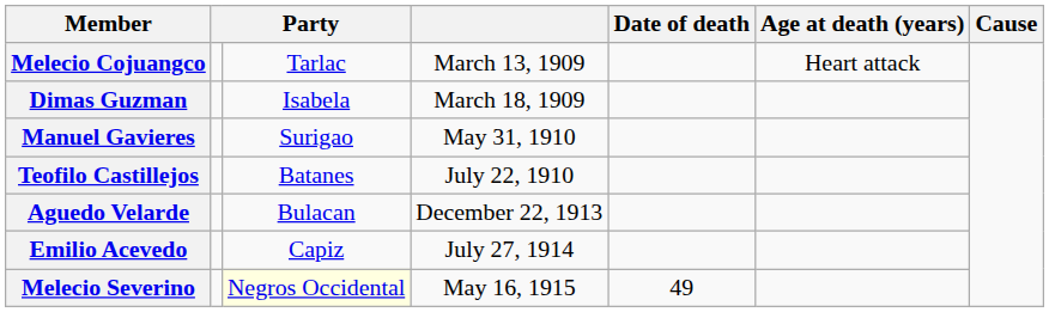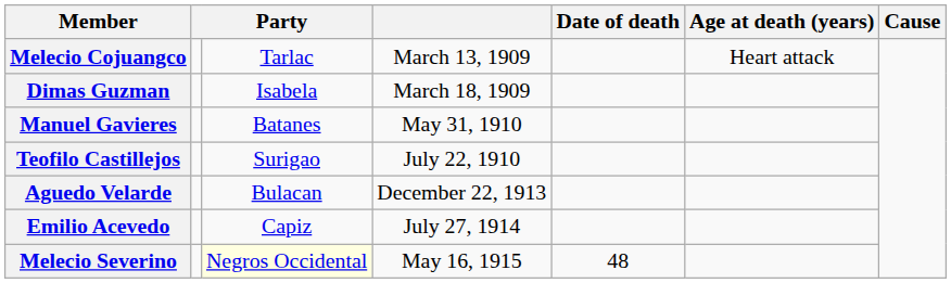 <table class="wikitable sortable" style="text-align:center">
 <tr>
 <th>Member</th>
 <th colspan="2">Party</th>
 <th></th>
 <th>Date of death</th>
 <th>Age at death (years)</th>
 <th>Cause</th>
 </tr>
 <tr>
 <th><a href='#'>Melecio Cojuangco</a></th>
 <td></td>
 <td><a href='#'>Tarlac</a><br></td>
 <td nowrap="">March 13, 1909</td>
 <td nowrap=""></td>
 <td>Heart attack</td>
 </tr>
 <tr>
 <th><a href='#'>Dimas Guzman</a></th>
 <td></td>
 <td><a href='#'>Isabela</a><br></td>
 <td nowrap="">March 18, 1909</td>
 <td nowrap=""></td>
 <td></td>
 </tr>
 <tr>
 <th><a href='#'>Manuel Gavieres</a></th>
 <td></td>
-<td><a href='#'>Surigao</a><br></td>
+<td><a href='#'>Batanes</a><br></td>
 <td nowrap="">May 31, 1910</td>
 <td nowrap=""></td>
 <td></td>
 </tr>
 <tr>
 <th><a href='#'>Teofilo Castillejos</a></th>
 <td></td>
-<td><a href='#'>Batanes</a><br></td>
+<td><a href='#'>Surigao</a><br></td>
 <td nowrap="">July 22, 1910</td>
 <td nowrap=""></td>
 <td></td>
 </tr>
 <tr>
 <th><a href='#'>Aguedo Velarde</a></th>
 <td></td>
 <td><a href='#'>Bulacan</a><br></td>
 <td nowrap="">December 22, 1913</td>
 <td nowrap=""></td>
 <td></td>
 </tr>
 <tr>
 <th><a href='#'>Emilio Acevedo</a></th>
 <td></td>
 <td><a href='#'>Capiz</a><br></td>
 <td nowrap="">July 27, 1914</td>
 <td nowrap=""></td>
 <td></td>
 </tr>
 <tr>
 <th><a href='#'>Melecio Severino</a></th>
 <td></td>
 <td style="background: lightyellow;"><a href='#'>Negros Occidental</a><br></td>
 <td nowrap="">May 16, 1915</td>
-<td nowrap="">49</td>
+<td nowrap="">48</td>
 <td></td>
 </tr>
 </table>
